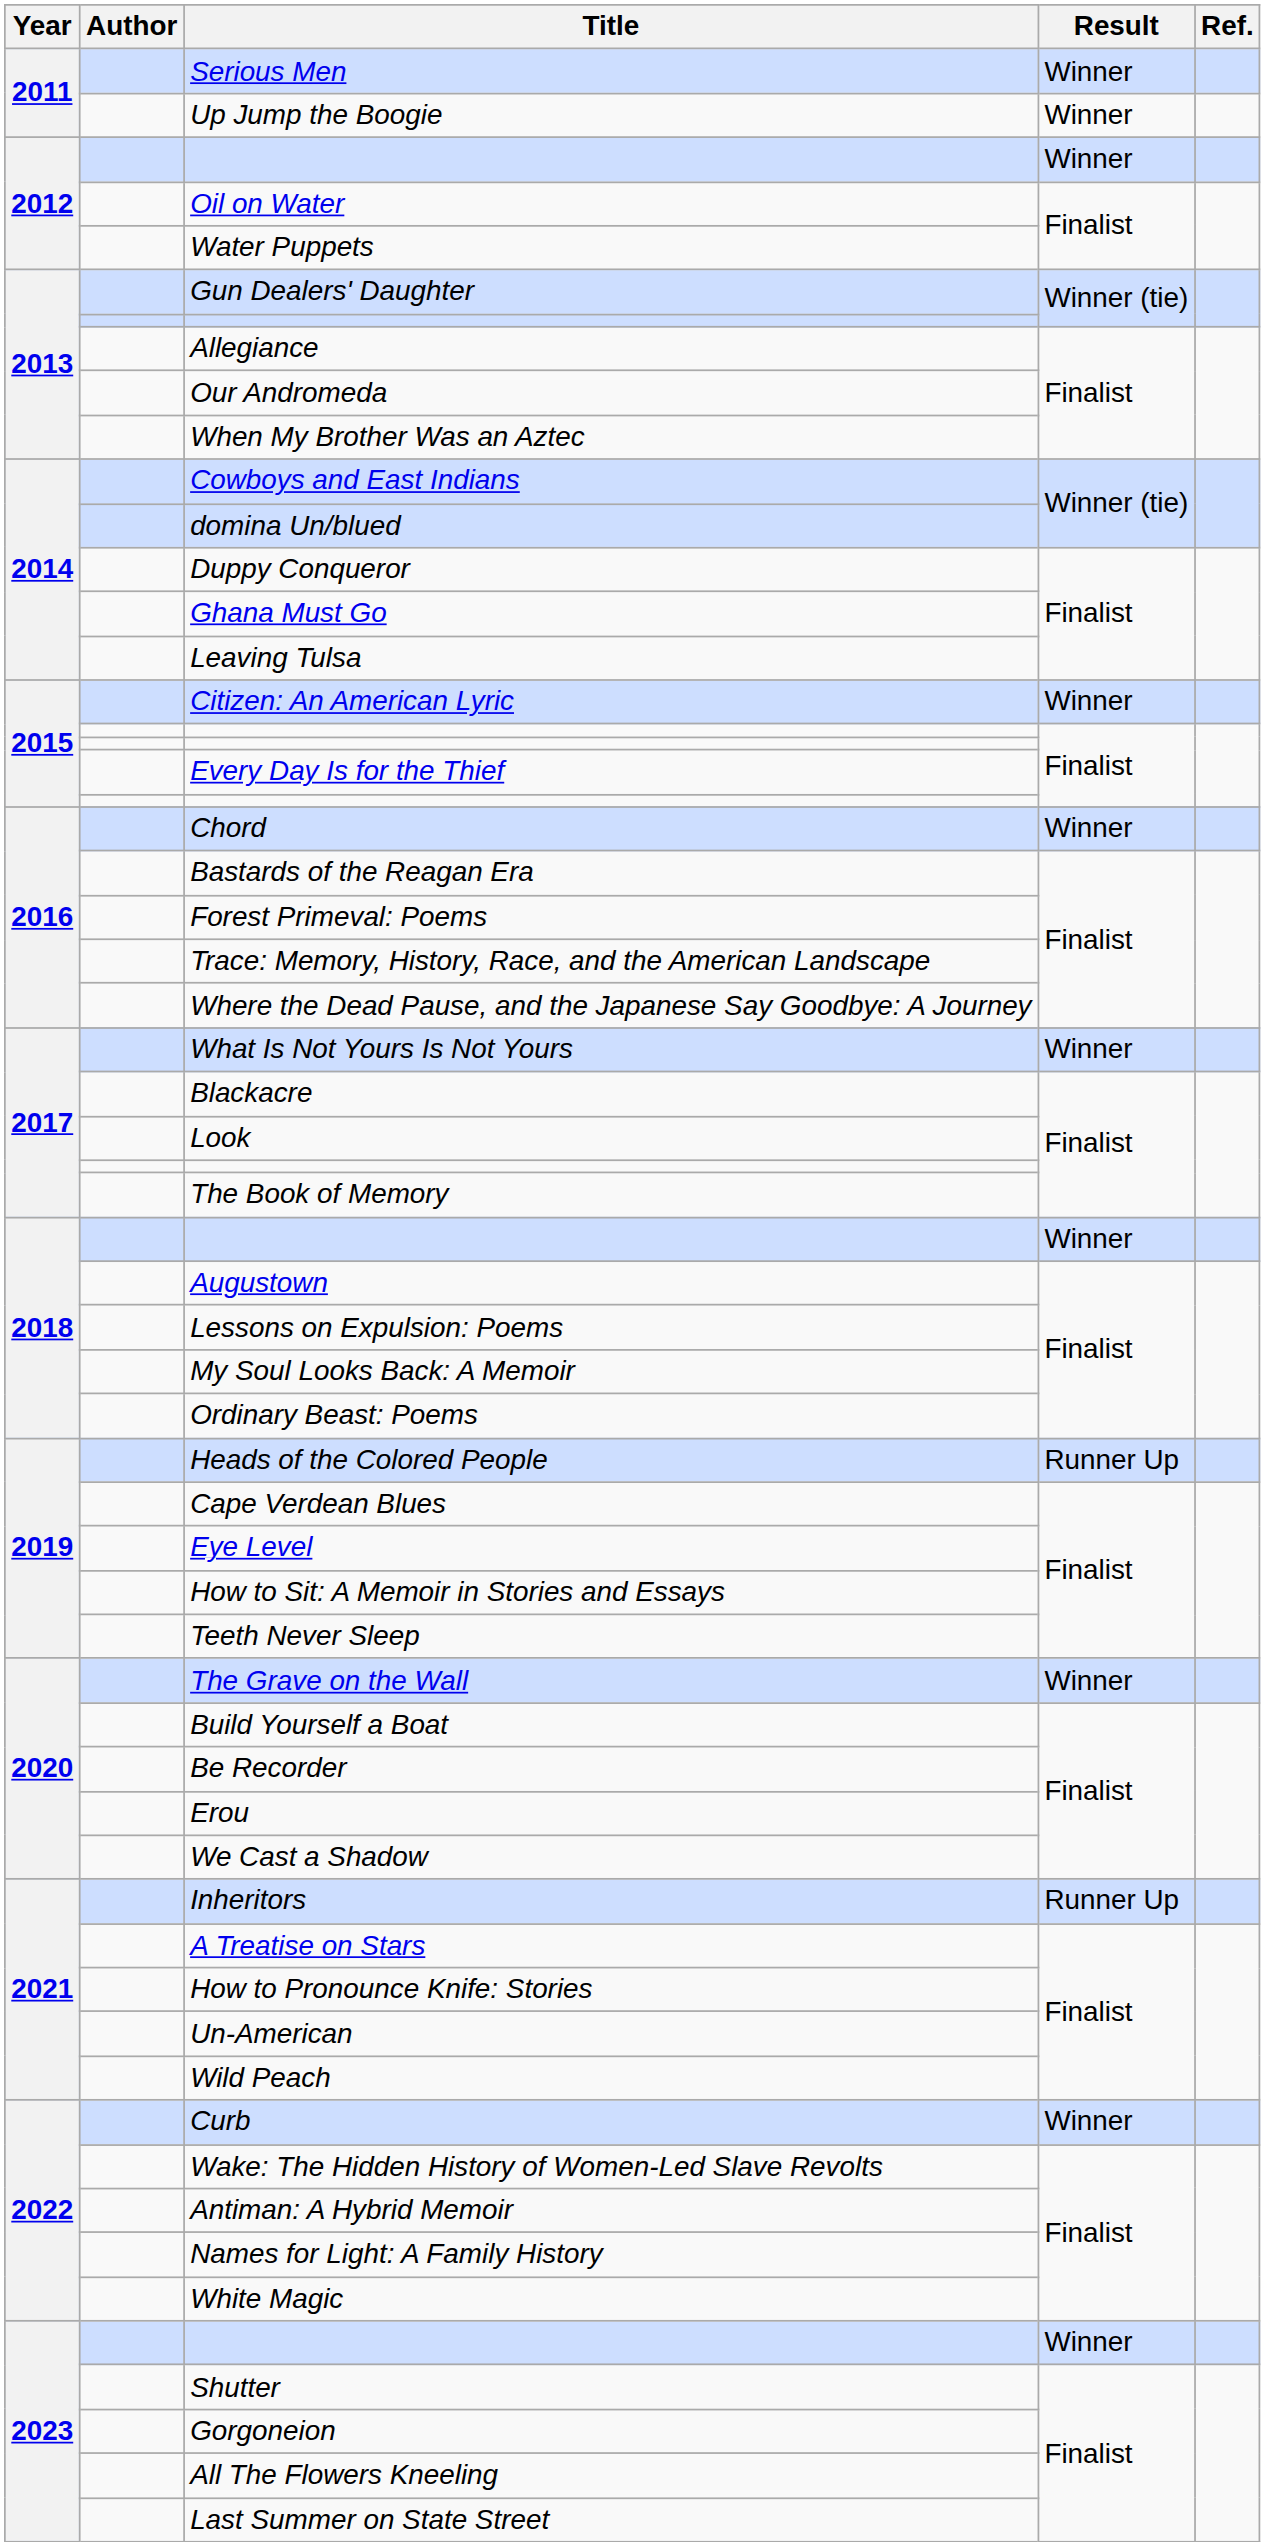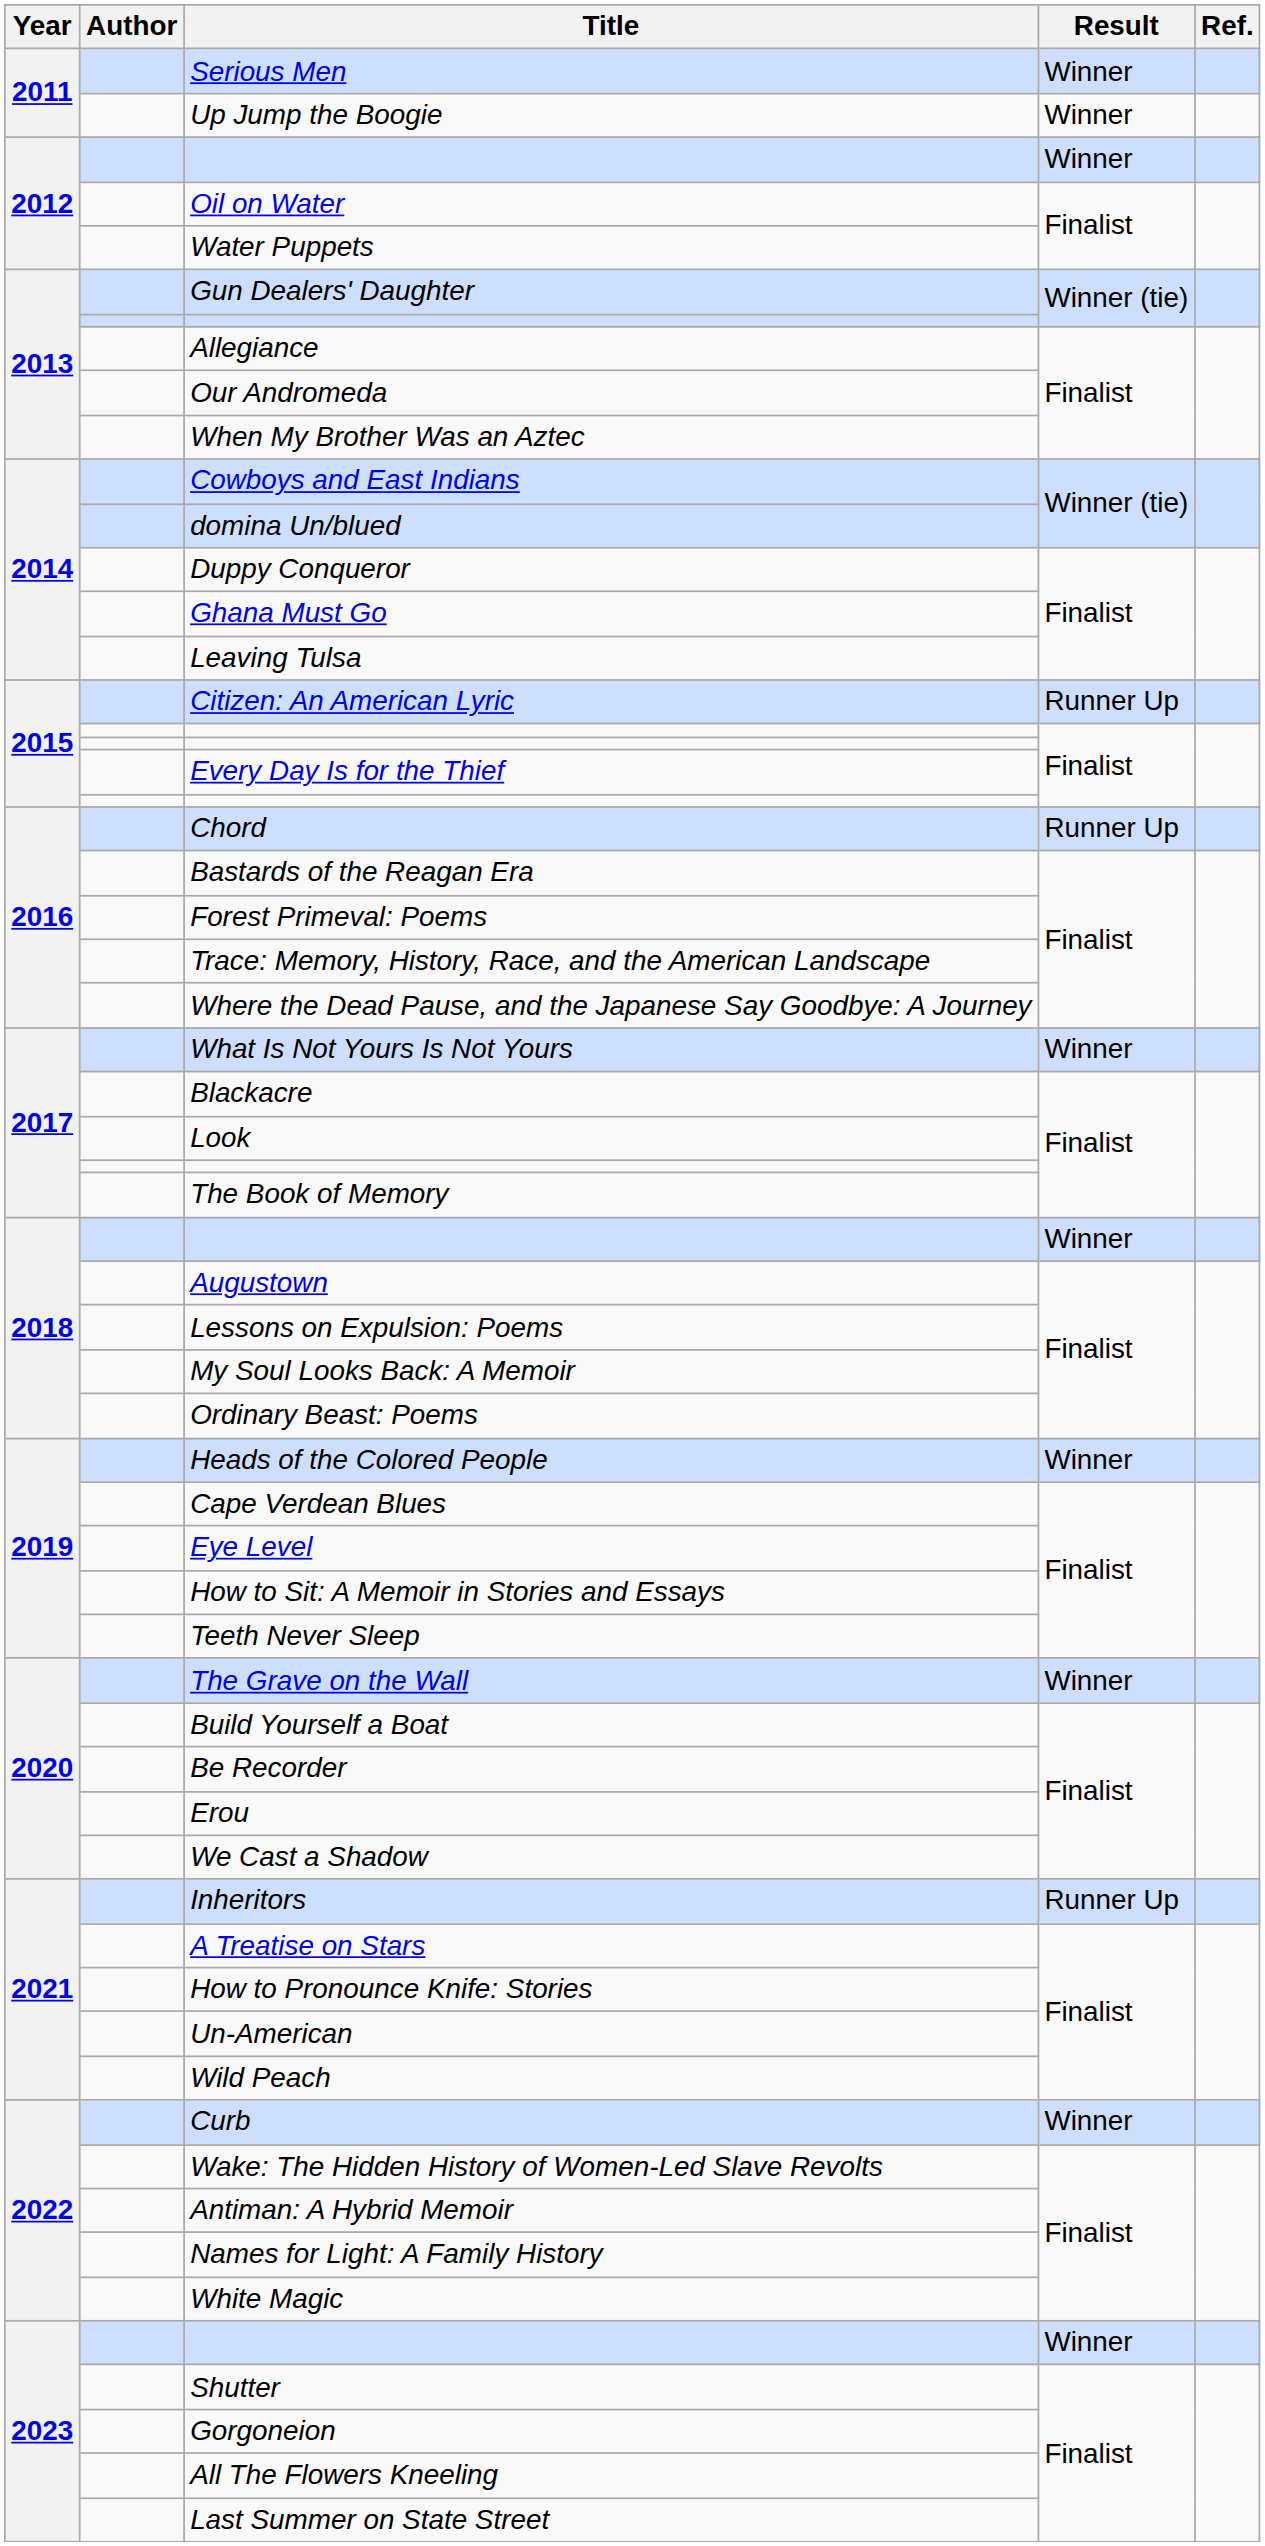 <table class="wikitable sortable">
 <tr>
 <th>Year</th>
 <th>Author</th>
 <th>Title</th>
 <th>Result</th>
 <th>Ref.</th>
 </tr>
 <tr style="background:#cddeff">
 <th rowspan="2"><a href='#'>2011</a></th>
 <td></td>
 <td><em><a href='#'>Serious Men</a></em></td>
 <td>Winner</td>
 <td></td>
 </tr>
 <tr>
 <td></td>
 <td><em>Up Jump the Boogie</em></td>
 <td>Winner</td>
 <td></td>
 </tr>
 <tr style="background:#cddeff">
 <th rowspan="3"><a href='#'>2012</a></th>
 <td></td>
 <td><em></em></td>
 <td>Winner</td>
 <td></td>
 </tr>
 <tr>
 <td></td>
 <td><em><a href='#'>Oil on Water</a></em></td>
 <td rowspan="2">Finalist</td>
 <td rowspan="2"></td>
 </tr>
 <tr>
 <td></td>
 <td><em>Water Puppets</em></td>
 </tr>
 <tr style="background:#cddeff">
 <th rowspan="5"><a href='#'>2013</a></th>
 <td></td>
 <td><em>Gun Dealers' Daughter</em></td>
 <td rowspan="2">Winner (tie)</td>
 <td rowspan="2"></td>
 </tr>
 <tr style="background:#cddeff">
 <td></td>
 <td><em></em></td>
 </tr>
 <tr>
 <td></td>
 <td><em>Allegiance</em></td>
 <td rowspan="3">Finalist</td>
 <td rowspan="3"></td>
 </tr>
 <tr>
 <td></td>
 <td><em>Our Andromeda</em></td>
 </tr>
 <tr>
 <td></td>
 <td><em>When My Brother Was an Aztec</em></td>
 </tr>
 <tr style="background:#cddeff">
 <th rowspan="5"><a href='#'>2014</a></th>
 <td></td>
 <td><em><a href='#'>Cowboys and East Indians</a></em></td>
 <td rowspan="2">Winner (tie)</td>
 <td rowspan="2"></td>
 </tr>
 <tr style="background:#cddeff">
 <td></td>
 <td><em>domina Un/blued</em></td>
 </tr>
 <tr>
 <td></td>
 <td><em>Duppy Conqueror</em></td>
 <td rowspan="3">Finalist</td>
 <td rowspan="3"></td>
 </tr>
 <tr>
 <td></td>
 <td><em><a href='#'>Ghana Must Go</a></em></td>
 </tr>
 <tr>
 <td></td>
 <td><em>Leaving Tulsa</em></td>
 </tr>
 <tr style="background:#cddeff">
 <th rowspan="5"><a href='#'>2015</a></th>
 <td></td>
 <td><em><a href='#'>Citizen: An American Lyric</a></em></td>
-<td>Winner</td>
+<td>Runner Up</td>
 <td></td>
 </tr>
 <tr>
 <td></td>
 <td><em></em></td>
 <td rowspan="4">Finalist</td>
 <td rowspan="4"></td>
 </tr>
 <tr>
 <td></td>
 <td><em></em></td>
 </tr>
 <tr>
 <td></td>
 <td><em><a href='#'>Every Day Is for the Thief</a></em></td>
 </tr>
 <tr>
 <td></td>
 <td><em></em></td>
 </tr>
 <tr style="background:#cddeff">
 <th rowspan="5"><a href='#'>2016</a></th>
 <td></td>
 <td><em>Chord</em></td>
-<td>Winner</td>
+<td>Runner Up</td>
 <td></td>
 </tr>
 <tr>
 <td></td>
 <td><em>Bastards of the Reagan Era</em></td>
 <td rowspan="4">Finalist</td>
 <td rowspan="4"></td>
 </tr>
 <tr>
 <td></td>
 <td><em>Forest Primeval: Poems</em></td>
 </tr>
 <tr>
 <td></td>
 <td><em>Trace: Memory, History, Race, and the American Landscape</em></td>
 </tr>
 <tr>
 <td></td>
 <td><em>Where the Dead Pause, and the Japanese Say Goodbye: A Journey</em></td>
 </tr>
 <tr style="background:#cddeff">
 <th rowspan="5"><a href='#'>2017</a></th>
 <td></td>
 <td><em>What Is Not Yours Is Not Yours</em></td>
 <td>Winner</td>
 <td></td>
 </tr>
 <tr>
 <td></td>
 <td><em>Blackacre</em></td>
 <td rowspan="4">Finalist</td>
 <td rowspan="4"></td>
 </tr>
 <tr>
 <td></td>
 <td><em>Look</em></td>
 </tr>
 <tr>
 <td></td>
 <td><em></em></td>
 </tr>
 <tr>
 <td></td>
 <td><em>The Book of Memory</em></td>
 </tr>
 <tr style="background:#cddeff">
 <th rowspan="5"><a href='#'>2018</a></th>
 <td></td>
 <td><em></em></td>
 <td>Winner</td>
 <td></td>
 </tr>
 <tr>
 <td></td>
 <td><em><a href='#'>Augustown</a></em></td>
 <td rowspan="4">Finalist</td>
 <td rowspan="4"></td>
 </tr>
 <tr>
 <td></td>
 <td><em>Lessons on Expulsion: Poems</em></td>
 </tr>
 <tr>
 <td></td>
 <td><em>My Soul Looks Back: A Memoir</em></td>
 </tr>
 <tr>
 <td></td>
 <td><em>Ordinary Beast: Poems</em></td>
 </tr>
 <tr style="background:#cddeff">
 <th rowspan="5"><a href='#'>2019</a></th>
 <td></td>
 <td><em>Heads of the Colored People</em></td>
-<td>Runner Up</td>
+<td>Winner</td>
 <td></td>
 </tr>
 <tr>
 <td></td>
 <td><em>Cape Verdean Blues</em></td>
 <td rowspan="4">Finalist</td>
 <td rowspan="4"></td>
 </tr>
 <tr>
 <td></td>
 <td><a href='#'><em>Eye Level</em></a></td>
 </tr>
 <tr>
 <td></td>
 <td><em>How to Sit: A Memoir in Stories and Essays</em></td>
 </tr>
 <tr>
 <td></td>
 <td><em>Teeth Never Sleep</em></td>
 </tr>
 <tr style="background:#cddeff">
 <th rowspan="5"><a href='#'>2020</a></th>
 <td></td>
 <td><em><a href='#'>The Grave on the Wall</a></em></td>
 <td>Winner</td>
 <td></td>
 </tr>
 <tr>
 <td></td>
 <td><em>Build Yourself a Boat</em></td>
 <td rowspan="4">Finalist</td>
 <td rowspan="4"></td>
 </tr>
 <tr>
 <td></td>
 <td><em>Be Recorder</em></td>
 </tr>
 <tr>
 <td></td>
 <td><em>Erou</em></td>
 </tr>
 <tr>
 <td></td>
 <td><em>We Cast a Shadow</em></td>
 </tr>
 <tr style="background:#cddeff">
 <th rowspan="5"><a href='#'>2021</a></th>
 <td></td>
 <td><em>Inheritors</em></td>
 <td>Runner Up</td>
 <td></td>
 </tr>
 <tr>
 <td></td>
 <td><em><a href='#'>A Treatise on Stars</a></em></td>
 <td rowspan="4">Finalist</td>
 <td rowspan="4"></td>
 </tr>
 <tr>
 <td></td>
 <td><em>How to Pronounce Knife: Stories</em></td>
 </tr>
 <tr>
 <td></td>
 <td><em>Un-American</em></td>
 </tr>
 <tr>
 <td></td>
 <td><em>Wild Peach</em></td>
 </tr>
 <tr style="background:#cddeff">
 <th rowspan="5"><a href='#'>2022</a></th>
 <td></td>
 <td><em>Curb</em></td>
 <td>Winner</td>
 <td></td>
 </tr>
 <tr>
 <td></td>
 <td><em>Wake: The Hidden History of Women-Led Slave Revolts</em></td>
 <td rowspan="4">Finalist</td>
 <td rowspan="4"></td>
 </tr>
 <tr>
 <td></td>
 <td><em>Antiman: A Hybrid Memoir</em></td>
 </tr>
 <tr>
 <td></td>
 <td><em>Names for Light: A Family History</em></td>
 </tr>
 <tr>
 <td></td>
 <td><em>White Magic</em></td>
 </tr>
 <tr style="background:#cddeff">
 <th rowspan="5"><a href='#'>2023</a></th>
 <td></td>
 <td><em></em></td>
 <td>Winner</td>
 <td></td>
 </tr>
 <tr>
 <td></td>
 <td><em>Shutter</em></td>
 <td rowspan="4">Finalist</td>
 <td rowspan="4"></td>
 </tr>
 <tr>
 <td></td>
 <td><em>Gorgoneion</em></td>
 </tr>
 <tr>
 <td></td>
 <td><em>All The Flowers Kneeling</em></td>
 </tr>
 <tr>
 <td></td>
 <td><em>Last Summer on State Street</em></td>
 </tr>
 </table>
